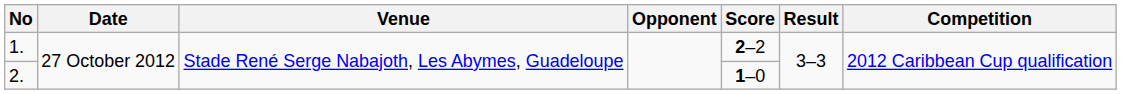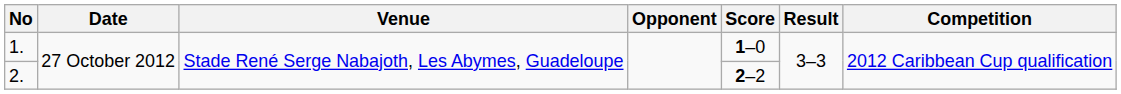 <table class="wikitable" style="font-size:85%;">
 <tr>
 <th>No</th>
 <th>Date</th>
 <th>Venue</th>
 <th>Opponent</th>
 <th>Score</th>
 <th>Result</th>
 <th>Competition</th>
 </tr>
 <tr>
 <td>1.</td>
 <td rowspan="2">27 October 2012</td>
 <td rowspan="2"><a href='#'>Stade René Serge Nabajoth</a>, <a href='#'>Les Abymes</a>, <a href='#'>Guadeloupe</a></td>
 <td rowspan="2"></td>
-<td align=center><strong>2</strong>–2</td>
+<td align=center><strong>1</strong>–0</td>
 <td rowspan="2" style="text-align:center">3–3</td>
 <td rowspan="2"><a href='#'>2012 Caribbean Cup qualification</a></td>
 </tr>
 <tr>
 <td>2.</td>
-<td align=center><strong>1</strong>–0</td>
+<td align=center><strong>2</strong>–2</td>
 </tr>
 </table>
